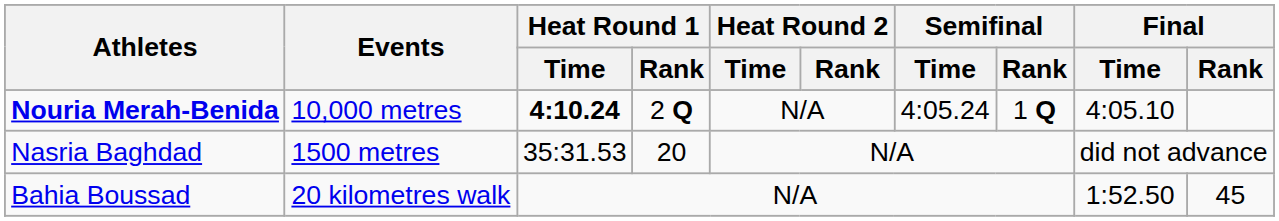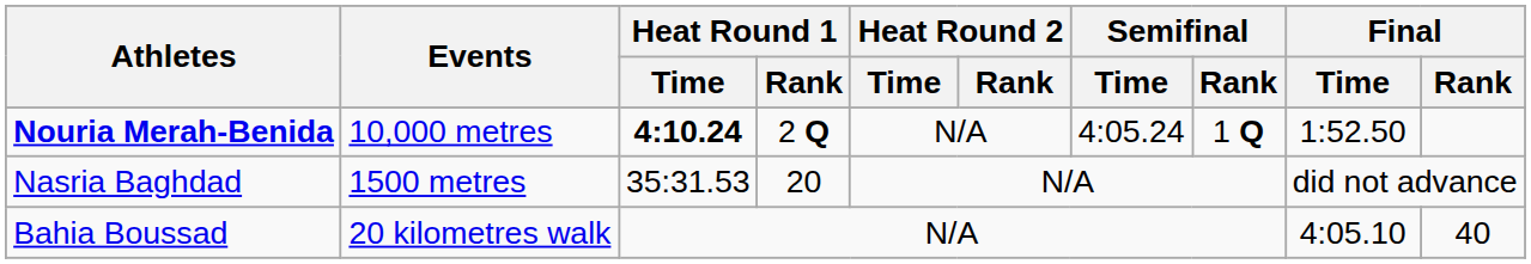 <table class="wikitable" style="font-size:90%">
 <tr>
 <th rowspan=2>Athletes</th>
 <th rowspan=2>Events</th>
 <th colspan=2>Heat Round 1</th>
 <th colspan=2>Heat Round 2</th>
 <th colspan=2>Semifinal</th>
 <th colspan=2>Final</th>
 </tr>
 <tr>
 <th>Time</th>
 <th>Rank</th>
 <th>Time</th>
 <th>Rank</th>
 <th>Time</th>
 <th>Rank</th>
 <th>Time</th>
 <th>Rank</th>
 </tr>
 <tr>
 <td><strong><a href='#'>Nouria Merah-Benida</a></strong></td>
 <td><a href='#'>10,000 metres</a></td>
 <td align=center><strong>4:10.24</strong></td>
 <td align=center>2 <strong>Q</strong></td>
 <td align=center colspan=2>N/A</td>
 <td align=center>4:05.24</td>
 <td align=center>1 <strong>Q</strong></td>
-<td align=center>4:05.10</td>
+<td align=center>1:52.50</td>
 <td align=center></td>
 </tr>
 <tr>
 <td><a href='#'>Nasria Baghdad</a></td>
 <td><a href='#'>1500 metres</a></td>
 <td align=center>35:31.53</td>
 <td align=center>20</td>
 <td align=center colspan=4>N/A</td>
 <td align=center colspan=2>did not advance</td>
 </tr>
 <tr>
 <td><a href='#'>Bahia Boussad</a></td>
 <td><a href='#'>20 kilometres walk</a></td>
 <td align=center colspan=6>N/A</td>
-<td align=center>1:52.50</td>
-<td align=center>45</td>
+<td align=center>4:05.10</td>
+<td align=center>40</td>
 </tr>
 </table>
